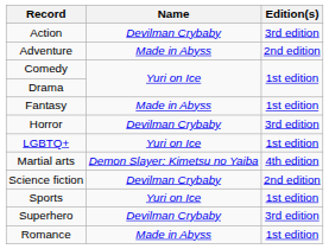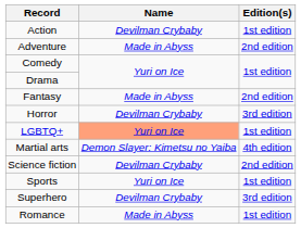 <table class="wikitable plainrowheaders sortable" style="text-align:center;margin:auto;">
 <tr>
 <th>Record</th>
 <th>Name</th>
 <th>Edition(s)</th>
 </tr>
 <tr>
 <td>Action</td>
 <td><em><a href='#'>Devilman Crybaby</a></em></td>
-<td><a href='#'>3rd edition</a></td>
+<td><a href='#'>1st edition</a></td>
 </tr>
 <tr>
 <td>Adventure</td>
 <td><em><a href='#'>Made in Abyss</a></em></td>
 <td><a href='#'>2nd edition</a></td>
 </tr>
 <tr>
 <td>Comedy</td>
 <td rowspan="2"><em><a href='#'>Yuri on Ice</a></em></td>
 <td rowspan="2"><a href='#'>1st edition</a></td>
 </tr>
 <tr>
 <td>Drama</td>
 </tr>
 <tr>
 <td>Fantasy</td>
 <td><em><a href='#'>Made in Abyss</a></em></td>
-<td><a href='#'>1st edition</a></td>
+<td><a href='#'>2nd edition</a></td>
 </tr>
 <tr>
 <td>Horror</td>
 <td><em><a href='#'>Devilman Crybaby</a></em></td>
 <td><a href='#'>3rd edition</a></td>
 </tr>
 <tr>
 <td><a href='#'>LGBTQ+</a></td>
-<td><em><a href='#'>Yuri on Ice</a></em></td>
+<td style="background: lightsalmon;"><em><a href='#'>Yuri on Ice</a></em></td>
 <td><a href='#'>1st edition</a></td>
 </tr>
 <tr>
 <td>Martial arts</td>
 <td><em><a href='#'>Demon Slayer: Kimetsu no Yaiba</a></em></td>
 <td><a href='#'>4th edition</a></td>
 </tr>
 <tr>
 <td>Science fiction</td>
 <td><em><a href='#'>Devilman Crybaby</a></em></td>
 <td><a href='#'>2nd edition</a></td>
 </tr>
 <tr>
 <td>Sports</td>
 <td><em><a href='#'>Yuri on Ice</a></em></td>
 <td><a href='#'>1st edition</a></td>
 </tr>
 <tr>
 <td>Superhero</td>
 <td><em><a href='#'>Devilman Crybaby</a></em></td>
 <td><a href='#'>3rd edition</a></td>
 </tr>
 <tr>
 <td>Romance</td>
 <td><em><a href='#'>Made in Abyss</a></em></td>
 <td><a href='#'>1st edition</a></td>
 </tr>
 </table>
